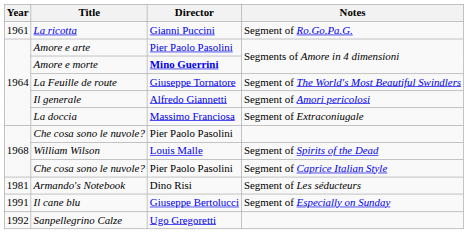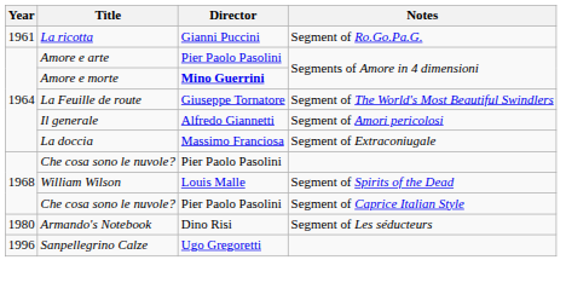 <table class="wikitable">
 <tr>
 <th>Year</th>
 <th>Title</th>
 <th>Director</th>
 <th>Notes</th>
 </tr>
 <tr>
 <td>1961</td>
 <td><em><a href='#'>La ricotta</a></em></td>
 <td><a href='#'>Gianni Puccini</a></td>
 <td>Segment of <em><a href='#'>Ro.Go.Pa.G.</a></em></td>
 </tr>
 <tr>
 <td rowspan=5>1964</td>
 <td><em>Amore e arte</em></td>
 <td><a href='#'>Pier Paolo Pasolini</a></td>
 <td rowspan=2>Segments of <em>Amore in 4 dimensioni</em></td>
 </tr>
 <tr>
 <td><em>Amore e morte</em></td>
 <td><strong><a href='#'>Mino Guerrini</a></strong></td>
 </tr>
 <tr>
 <td><em>La Feuille de route</em></td>
 <td><a href='#'>Giuseppe Tornatore</a></td>
 <td>Segment of <em><a href='#'>The World's Most Beautiful Swindlers</a></em></td>
 </tr>
 <tr>
 <td><em>Il generale</em></td>
 <td><a href='#'>Alfredo Giannetti</a></td>
 <td>Segment of <em><a href='#'>Amori pericolosi</a></em></td>
 </tr>
 <tr>
 <td><em>La doccia</em></td>
 <td><a href='#'>Massimo Franciosa</a></td>
 <td>Segment of <em>Extraconiugale</em></td>
 </tr>
 <tr>
 <td rowspan=3>1968</td>
 <td><em>Che cosa sono le nuvole?</em></td>
 <td>Pier Paolo Pasolini</td>
 <td></td>
 </tr>
 <tr>
 <td><em>William Wilson</em></td>
 <td><a href='#'>Louis Malle</a></td>
 <td>Segment of <em><a href='#'>Spirits of the Dead</a></em></td>
 </tr>
 <tr>
 <td><em>Che cosa sono le nuvole?</em></td>
 <td>Pier Paolo Pasolini</td>
 <td>Segment of <em><a href='#'>Caprice Italian Style</a></em></td>
 </tr>
 <tr>
-<td>1981</td>
+<td>1980</td>
 <td><em>Armando's Notebook</em></td>
 <td>Dino Risi</td>
 <td>Segment of <em>Les séducteurs</em></td>
 </tr>
 <tr>
-<td>1991</td>
-<td><em>Il cane blu</em></td>
-<td><a href='#'>Giuseppe Bertolucci</a></td>
-<td>Segment of <em><a href='#'>Especially on Sunday</a></em></td>
-</tr>
-<tr>
-<td>1992</td>
+<td>1996</td>
 <td><em>Sanpellegrino Calze</em></td>
 <td><a href='#'>Ugo Gregoretti</a></td>
 <td></td>
 </tr>
 </table>
